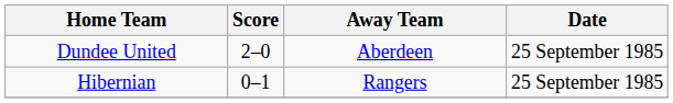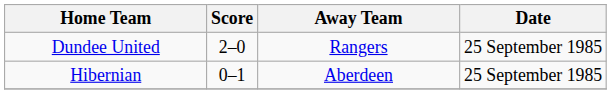 <table class="wikitable" style="text-align:center;">
 <tr>
 <th width=175>Home Team</th>
 <th width=20>Score</th>
 <th width=175>Away Team</th>
 <th width= 125>Date</th>
 </tr>
 <tr>
 <td><a href='#'>Dundee United</a></td>
 <td>2–0</td>
-<td><a href='#'>Aberdeen</a></td>
+<td><a href='#'>Rangers</a></td>
 <td>25 September 1985</td>
 </tr>
 <tr>
 <td><a href='#'>Hibernian</a></td>
 <td>0–1</td>
-<td><a href='#'>Rangers</a></td>
+<td><a href='#'>Aberdeen</a></td>
 <td>25 September 1985</td>
 </tr>
 <tr>
 </tr>
 </table>
